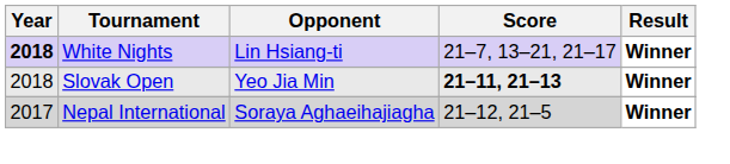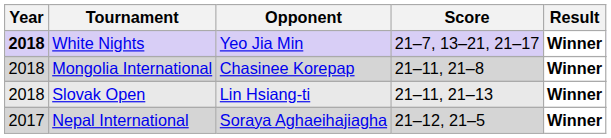 <table class="sortable wikitable" style="font-size: 90%;">
 <tr>
 <th>Year</th>
 <th>Tournament</th>
 <th>Opponent</th>
 <th>Score</th>
 <th>Result</th>
 </tr>
 <tr style="background:#D8CEF6">
 <td align="center"><strong>2018</strong></td>
 <td align="left"><a href='#'>White Nights</a></td>
-<td align="left"> <a href='#'>Lin Hsiang-ti</a></td>
+<td align="left"> <a href='#'>Yeo Jia Min</a></td>
 <td align="left">21–7, 13–21, 21–17</td>
 <td style="text-align:left; background:white"> <strong>Winner</strong></td>
 </tr>
 <tr>
+</tr>
+<tr style="background:#D5D5D5">
+<td align="center">2018</td>
+<td align="left"><a href='#'>Mongolia International</a></td>
+<td align="left"> <a href='#'>Chasinee Korepap</a></td>
+<td align="left">21–11, 21–8</td>
+<td style="text-align:left; background:white"> <strong>Winner</strong></td>
 </tr>
 <tr>
 </tr>
 <tr style="background:#E9E9E9">
 <td align="center">2018</td>
 <td align="left"><a href='#'>Slovak Open</a></td>
-<td align="left"> <a href='#'>Yeo Jia Min</a></td>
-<td align="left"><strong>21–11, 21–13</strong></td>
+<td align="left"> <a href='#'>Lin Hsiang-ti</a></td>
+<td align="left">21–11, 21–13</td>
 <td style="text-align:left; background:white"> <strong>Winner</strong></td>
 </tr>
 <tr>
 </tr>
 <tr style="background:#D5D5D5">
 <td align="center">2017</td>
 <td align="left"><a href='#'>Nepal International</a></td>
 <td align="left"> <a href='#'>Soraya Aghaeihajiagha</a></td>
 <td align="left">21–12, 21–5</td>
 <td style="text-align:left; background:white"> <strong>Winner</strong></td>
 </tr>
 </table>
